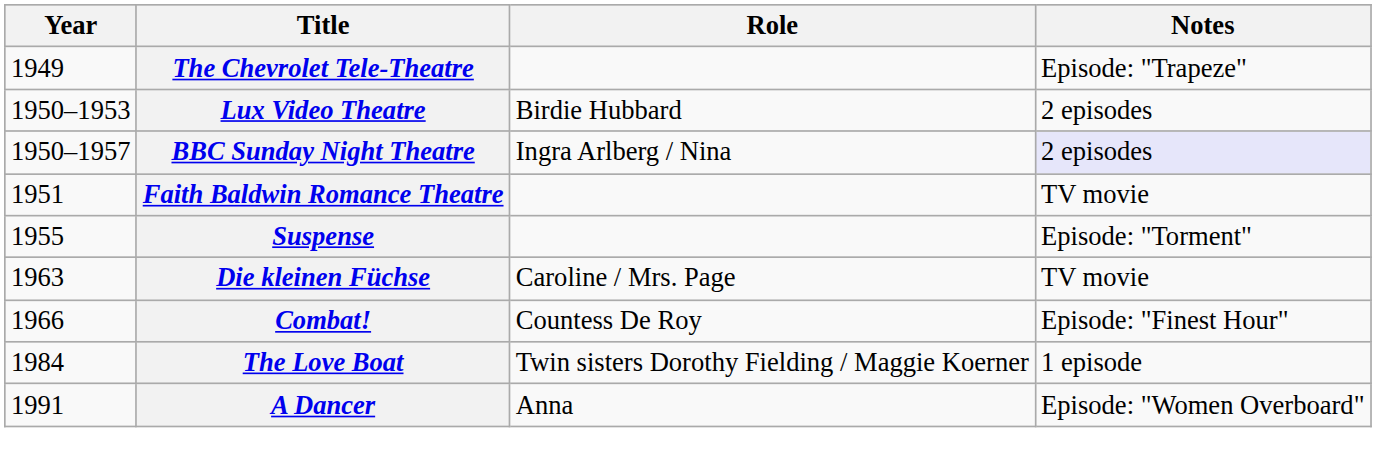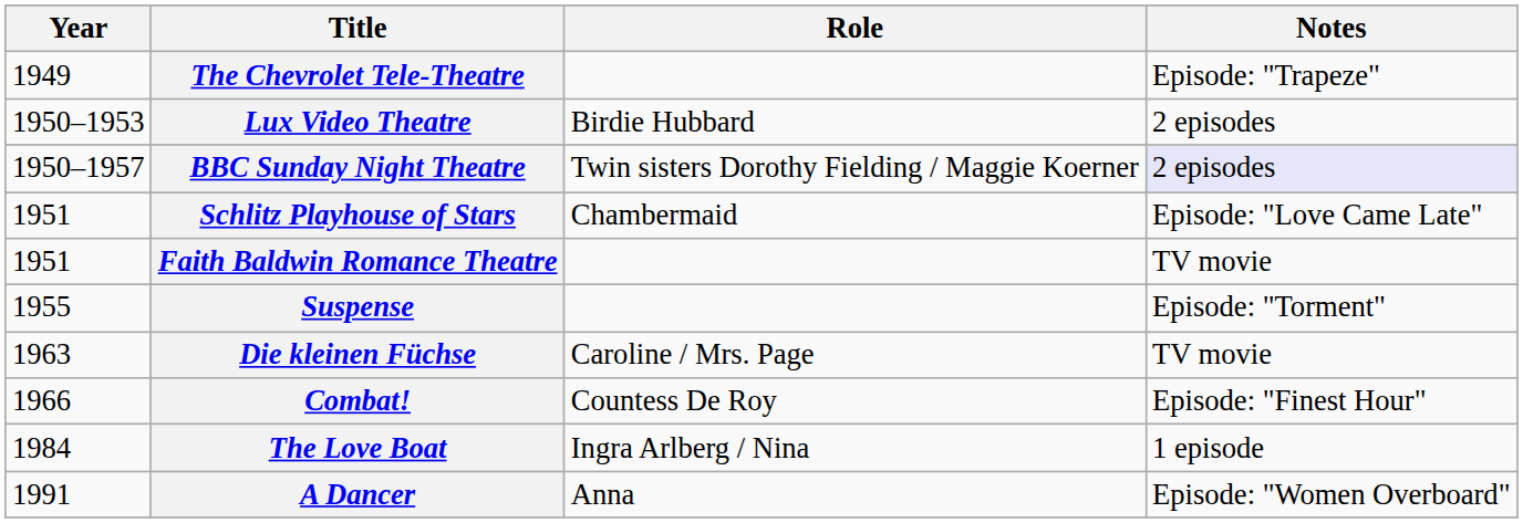 <table class="wikitable plainrowheaders">
 <tr>
 <th scope="col">Year</th>
 <th scope="col">Title</th>
 <th scope="col">Role</th>
 <th scope="col">Notes</th>
 </tr>
 <tr>
 <td>1949</td>
 <th scope="row"><em><a href='#'>The Chevrolet Tele-Theatre</a></em></th>
 <td></td>
 <td>Episode: "Trapeze"</td>
 </tr>
 <tr>
 <td>1950–1953</td>
 <th scope="row"><em><a href='#'>Lux Video Theatre</a></em></th>
 <td>Birdie Hubbard</td>
 <td>2 episodes</td>
 </tr>
 <tr>
 <td>1950–1957</td>
 <th scope="row"><em><a href='#'>BBC Sunday Night Theatre</a></em></th>
-<td>Ingra Arlberg / Nina</td>
+<td>Twin sisters Dorothy Fielding / Maggie Koerner</td>
 <td style="background: lavender;">2 episodes</td>
+</tr>
+<tr>
+<td>1951</td>
+<th scope="row"><em><a href='#'>Schlitz Playhouse of Stars</a></em></th>
+<td>Chambermaid</td>
+<td>Episode: "Love Came Late"</td>
 </tr>
 <tr>
 <td>1951</td>
 <th scope="row"><em><a href='#'>Faith Baldwin Romance Theatre</a></em></th>
 <td></td>
 <td>TV movie</td>
 </tr>
 <tr>
 <td>1955</td>
 <th scope="row"><em><a href='#'>Suspense</a></em></th>
 <td></td>
 <td>Episode: "Torment"</td>
 </tr>
 <tr>
 <td>1963</td>
 <th scope="row"><em><a href='#'>Die kleinen Füchse</a></em></th>
 <td>Caroline / Mrs. Page</td>
 <td>TV movie</td>
 </tr>
 <tr>
 <td>1966</td>
 <th scope="row"><em><a href='#'>Combat!</a></em></th>
 <td>Countess De Roy</td>
 <td>Episode: "Finest Hour"</td>
 </tr>
 <tr>
 <td>1984</td>
 <th scope="row"><em><a href='#'>The Love Boat</a></em></th>
-<td>Twin sisters Dorothy Fielding / Maggie Koerner</td>
+<td>Ingra Arlberg / Nina</td>
 <td>1 episode</td>
 </tr>
 <tr>
 <td>1991</td>
 <th scope="row"><em><a href='#'>A Dancer</a></em></th>
 <td>Anna</td>
 <td>Episode: "Women Overboard"</td>
 </tr>
 </table>
